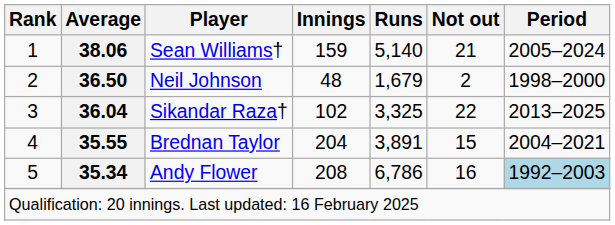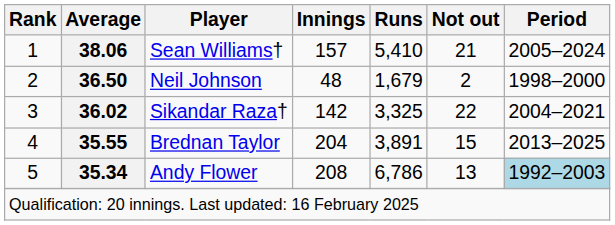 <table class="wikitable plainrowheaders sortable">
 <tr>
 <th scope=col>Rank</th>
 <th scope=col>Average</th>
 <th scope=col>Player</th>
 <th scope=col>Innings</th>
 <th scope=col>Runs</th>
 <th scope=col>Not out</th>
 <th scope=col>Period</th>
 </tr>
 <tr>
 <td style="text-align:center">1</td>
 <th scope="row" style="text-align:center;">38.06</th>
 <td><a href='#'>Sean Williams</a>†</td>
-<td style="text-align:center">159</td>
-<td style="text-align:center">5,140</td>
+<td style="text-align:center">157</td>
+<td style="text-align:center">5,410</td>
 <td style="text-align:center">21</td>
 <td>2005–2024</td>
 </tr>
 <tr>
 <td style="text-align:center">2</td>
 <th scope="row" style="text-align:center;">36.50</th>
 <td><a href='#'>Neil Johnson</a></td>
 <td style="text-align:center">48</td>
 <td style="text-align:center">1,679</td>
 <td style="text-align:center">2</td>
 <td>1998–2000</td>
 </tr>
 <tr>
 <td style="text-align:center">3</td>
-<th scope="row" style="text-align:center;">36.04</th>
+<th scope="row" style="text-align:center;">36.02</th>
 <td><a href='#'>Sikandar Raza</a>†</td>
-<td style="text-align:center">102</td>
+<td style="text-align:center">142</td>
 <td style="text-align:center">3,325</td>
 <td style="text-align:center">22</td>
-<td>2013–2025</td>
+<td>2004–2021</td>
 </tr>
 <tr>
 <td style="text-align:center">4</td>
 <th scope=row style=text-align:center;>35.55</th>
 <td><a href='#'>Brednan Taylor</a></td>
 <td style="text-align:center">204</td>
 <td style="text-align:center">3,891</td>
 <td style="text-align:center">15</td>
-<td>2004–2021</td>
+<td>2013–2025</td>
 </tr>
 <tr>
 <td style="text-align:center">5</td>
 <th scope=row style=text-align:center;>35.34</th>
 <td><a href='#'>Andy Flower</a></td>
 <td style="text-align:center">208</td>
 <td style="text-align:center">6,786</td>
-<td style="text-align:center">16</td>
+<td style="text-align:center">13</td>
 <td style="background: lightblue;">1992–2003</td>
 </tr>
 <tr>
 </tr>
 <tr class=sortbottom>
 <td colspan=7><small>Qualification: 20 innings. Last updated: 16 February 2025</small></td>
 </tr>
 </table>
